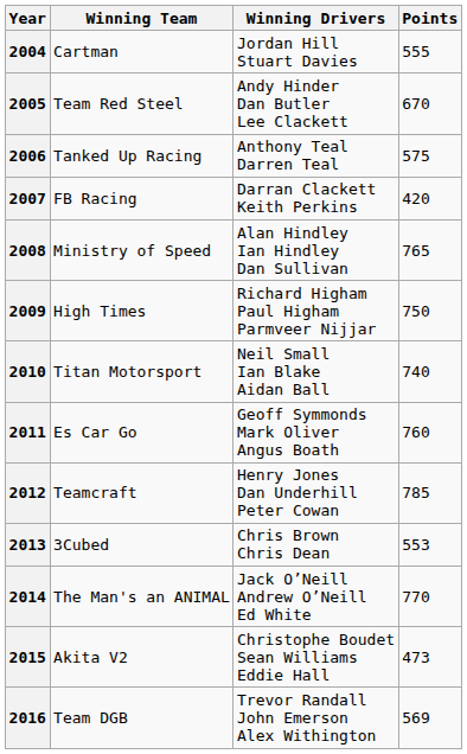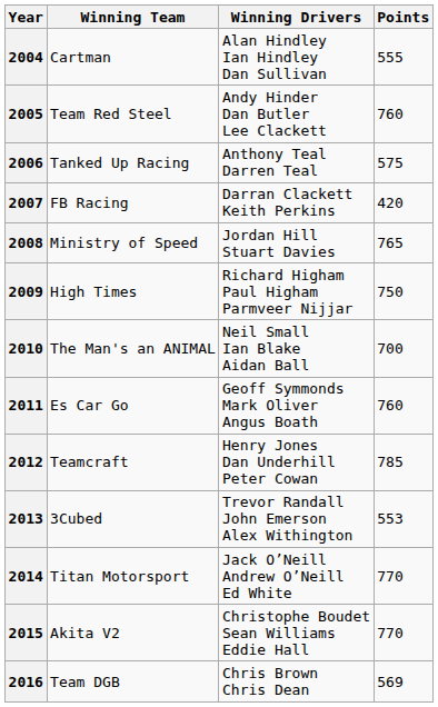 <table class="wikitable">
 <tr>
 <th>Year</th>
 <th>Winning Team</th>
 <th>Winning Drivers</th>
 <th>Points</th>
 </tr>
 <tr>
 <th>2004</th>
 <td>Cartman</td>
-<td>Jordan Hill<br>Stuart Davies</td>
+<td>Alan Hindley<br>Ian Hindley<br>Dan Sullivan</td>
 <td>555</td>
 </tr>
 <tr>
 <th>2005</th>
 <td>Team Red Steel</td>
 <td>Andy Hinder<br>Dan Butler<br>Lee Clackett</td>
-<td>670</td>
+<td>760</td>
 </tr>
 <tr>
 <th>2006</th>
 <td>Tanked Up Racing</td>
 <td>Anthony Teal<br>Darren Teal</td>
 <td>575</td>
 </tr>
 <tr>
 <th>2007</th>
 <td>FB Racing</td>
 <td>Darran Clackett<br>Keith Perkins</td>
 <td>420</td>
 </tr>
 <tr>
 <th>2008</th>
 <td>Ministry of Speed</td>
-<td>Alan Hindley<br>Ian Hindley<br>Dan Sullivan</td>
+<td>Jordan Hill<br>Stuart Davies</td>
 <td>765</td>
 </tr>
 <tr>
 <th>2009</th>
 <td>High Times</td>
 <td>Richard Higham<br>Paul Higham<br>Parmveer Nijjar</td>
 <td>750</td>
 </tr>
 <tr>
 <th>2010</th>
-<td>Titan Motorsport</td>
+<td>The Man's an ANIMAL</td>
 <td>Neil Small<br>Ian Blake<br>Aidan Ball</td>
-<td>740</td>
+<td>700</td>
 </tr>
 <tr>
 <th>2011</th>
 <td>Es Car Go</td>
 <td>Geoff Symmonds<br>Mark Oliver<br>Angus Boath<br></td>
 <td>760</td>
 </tr>
 <tr>
 <th>2012</th>
 <td>Teamcraft</td>
 <td>Henry Jones<br>Dan Underhill<br>Peter Cowan<br></td>
 <td>785</td>
 </tr>
 <tr>
 <th>2013</th>
 <td>3Cubed</td>
-<td>Chris Brown<br>Chris Dean</td>
+<td>Trevor Randall<br>John Emerson<br>Alex Withington<br></td>
 <td>553</td>
 </tr>
 <tr>
 <th>2014</th>
-<td>The Man's an ANIMAL</td>
+<td>Titan Motorsport</td>
 <td>Jack O’Neill<br>Andrew O’Neill<br>Ed White</td>
 <td>770</td>
 </tr>
 <tr>
 <th>2015</th>
 <td>Akita V2</td>
 <td>Christophe Boudet<br>Sean Williams<br>Eddie Hall</td>
-<td>473</td>
+<td>770</td>
 </tr>
 <tr>
 <th>2016</th>
 <td>Team DGB</td>
-<td>Trevor Randall<br>John Emerson<br>Alex Withington<br></td>
+<td>Chris Brown<br>Chris Dean</td>
 <td>569</td>
 </tr>
 </table>
